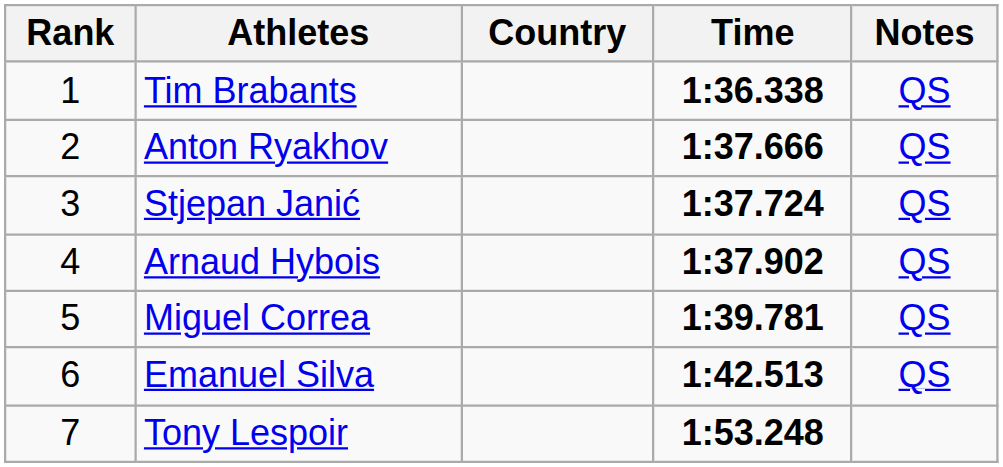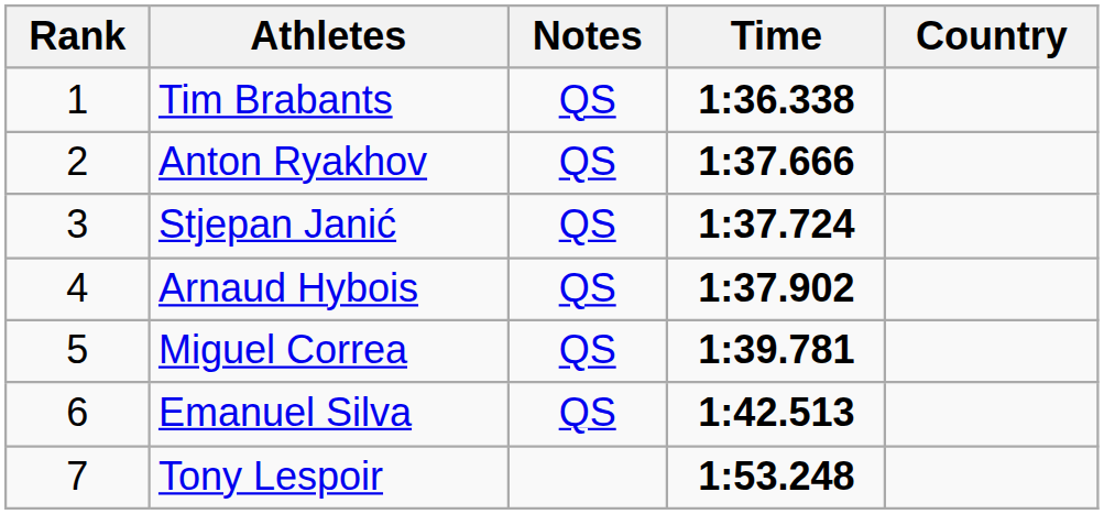 <table class="wikitable sortable" width=50% style="text-align:center">
 <tr>
 <th>Rank</th>
 <th>Athletes</th>
+<th>Notes</th>
+<th>Time</th>
 <th>Country</th>
-<th>Time</th>
-<th>Notes</th>
 </tr>
 <tr>
 <td>1</td>
 <td align=left><a href='#'>Tim Brabants</a></td>
+<td><a href='#'>QS</a></td>
+<td><strong>1:36.338 </strong></td>
 <td align=left></td>
-<td><strong>1:36.338 </strong></td>
-<td><a href='#'>QS</a></td>
 </tr>
 <tr>
 <td>2</td>
 <td align=left><a href='#'>Anton Ryakhov</a></td>
+<td><a href='#'>QS</a></td>
+<td><strong>1:37.666 </strong></td>
 <td align=left></td>
-<td><strong>1:37.666 </strong></td>
-<td><a href='#'>QS</a></td>
 </tr>
 <tr>
 <td>3</td>
 <td align=left><a href='#'>Stjepan Janić</a></td>
+<td><a href='#'>QS</a></td>
+<td><strong>1:37.724 </strong></td>
 <td align=left></td>
-<td><strong>1:37.724 </strong></td>
-<td><a href='#'>QS</a></td>
 </tr>
 <tr>
 <td>4</td>
 <td align=left><a href='#'>Arnaud Hybois</a></td>
+<td><a href='#'>QS</a></td>
+<td><strong>1:37.902 </strong></td>
 <td align=left></td>
-<td><strong>1:37.902 </strong></td>
-<td><a href='#'>QS</a></td>
 </tr>
 <tr>
 <td>5</td>
 <td align=left><a href='#'>Miguel Correa</a></td>
+<td><a href='#'>QS</a></td>
+<td><strong>1:39.781 </strong></td>
 <td align=left></td>
-<td><strong>1:39.781 </strong></td>
-<td><a href='#'>QS</a></td>
 </tr>
 <tr>
 <td>6</td>
 <td align=left><a href='#'>Emanuel Silva</a></td>
+<td><a href='#'>QS</a></td>
+<td><strong>1:42.513 </strong></td>
 <td align=left></td>
-<td><strong>1:42.513 </strong></td>
-<td><a href='#'>QS</a></td>
 </tr>
 <tr>
 <td>7</td>
 <td align=left><a href='#'>Tony Lespoir</a></td>
+<td></td>
+<td><strong>1:53.248 </strong></td>
 <td align=left></td>
-<td><strong>1:53.248 </strong></td>
-<td></td>
 </tr>
 </table>
